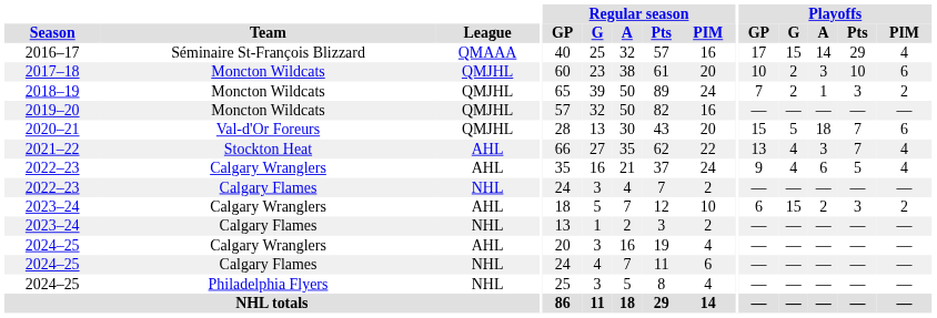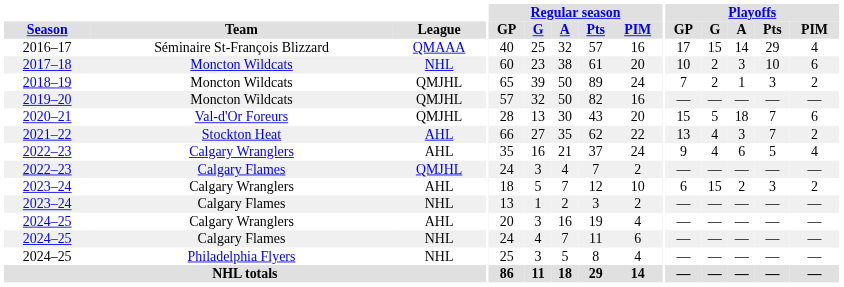 <table border="0" cellpadding="1" cellspacing="0" style="text-align:center; width:60em;">
 <tr bgcolor="#e0e0e0">
 <th colspan="3" bgcolor="#ffffff"></th>
 <th rowspan="99" bgcolor="#ffffff"></th>
 <th colspan="5"><a href='#'>Regular season</a></th>
 <th rowspan="99" bgcolor="#ffffff"></th>
 <th colspan="5"><a href='#'>Playoffs</a></th>
 </tr>
 <tr bgcolor="#e0e0e0">
 <th><a href='#'>Season</a></th>
 <th>Team</th>
 <th>League</th>
 <th>GP</th>
 <th><a href='#'>G</a></th>
 <th><a href='#'>A</a></th>
 <th><a href='#'>Pts</a></th>
 <th><a href='#'>PIM</a></th>
 <th>GP</th>
 <th>G</th>
 <th>A</th>
 <th>Pts</th>
 <th>PIM</th>
 </tr>
 <tr>
 <td>2016–17</td>
 <td>Séminaire St-François Blizzard</td>
 <td><a href='#'>QMAAA</a></td>
 <td>40</td>
 <td>25</td>
 <td>32</td>
 <td>57</td>
 <td>16</td>
 <td>17</td>
 <td>15</td>
 <td>14</td>
 <td>29</td>
 <td>4</td>
 </tr>
 <tr bgcolor="#f0f0f0">
 <td><a href='#'>2017–18</a></td>
 <td><a href='#'>Moncton Wildcats</a></td>
-<td><a href='#'>QMJHL</a></td>
+<td><a href='#'>NHL</a></td>
 <td>60</td>
 <td>23</td>
 <td>38</td>
 <td>61</td>
 <td>20</td>
 <td>10</td>
 <td>2</td>
 <td>3</td>
 <td>10</td>
 <td>6</td>
 </tr>
 <tr>
 <td><a href='#'>2018–19</a></td>
 <td>Moncton Wildcats</td>
 <td>QMJHL</td>
 <td>65</td>
 <td>39</td>
 <td>50</td>
 <td>89</td>
 <td>24</td>
 <td>7</td>
 <td>2</td>
 <td>1</td>
 <td>3</td>
 <td>2</td>
 </tr>
 <tr bgcolor="#f0f0f0">
 <td><a href='#'>2019–20</a></td>
 <td>Moncton Wildcats</td>
 <td>QMJHL</td>
 <td>57</td>
 <td>32</td>
 <td>50</td>
 <td>82</td>
 <td>16</td>
 <td>—</td>
 <td>—</td>
 <td>—</td>
 <td>—</td>
 <td>—</td>
 </tr>
 <tr>
 <td><a href='#'>2020–21</a></td>
 <td><a href='#'>Val-d'Or Foreurs</a></td>
 <td>QMJHL</td>
 <td>28</td>
 <td>13</td>
 <td>30</td>
 <td>43</td>
 <td>20</td>
 <td>15</td>
 <td>5</td>
 <td>18</td>
 <td>7</td>
 <td>6</td>
 </tr>
 <tr bgcolor="#f0f0f0">
 <td><a href='#'>2021–22</a></td>
 <td><a href='#'>Stockton Heat</a></td>
 <td><a href='#'>AHL</a></td>
 <td>66</td>
 <td>27</td>
 <td>35</td>
 <td>62</td>
 <td>22</td>
 <td>13</td>
 <td>4</td>
 <td>3</td>
 <td>7</td>
-<td>4</td>
+<td>2</td>
 </tr>
 <tr>
 <td><a href='#'>2022–23</a></td>
 <td><a href='#'>Calgary Wranglers</a></td>
 <td>AHL</td>
 <td>35</td>
 <td>16</td>
 <td>21</td>
 <td>37</td>
 <td>24</td>
 <td>9</td>
 <td>4</td>
 <td>6</td>
 <td>5</td>
 <td>4</td>
 </tr>
 <tr bgcolor="#f0f0f0">
 <td><a href='#'>2022–23</a></td>
 <td><a href='#'>Calgary Flames</a></td>
-<td><a href='#'>NHL</a></td>
+<td><a href='#'>QMJHL</a></td>
 <td>24</td>
 <td>3</td>
 <td>4</td>
 <td>7</td>
 <td>2</td>
 <td>—</td>
 <td>—</td>
 <td>—</td>
 <td>—</td>
 <td>—</td>
 </tr>
 <tr>
 <td><a href='#'>2023–24</a></td>
 <td>Calgary Wranglers</td>
 <td>AHL</td>
 <td>18</td>
 <td>5</td>
 <td>7</td>
 <td>12</td>
 <td>10</td>
 <td>6</td>
 <td>15</td>
 <td>2</td>
 <td>3</td>
 <td>2</td>
 </tr>
 <tr bgcolor="#f0f0f0">
 <td><a href='#'>2023–24</a></td>
 <td>Calgary Flames</td>
 <td>NHL</td>
 <td>13</td>
 <td>1</td>
 <td>2</td>
 <td>3</td>
 <td>2</td>
 <td>—</td>
 <td>—</td>
 <td>—</td>
 <td>—</td>
 <td>—</td>
 </tr>
 <tr>
 <td><a href='#'>2024–25</a></td>
 <td>Calgary Wranglers</td>
 <td>AHL</td>
 <td>20</td>
 <td>3</td>
 <td>16</td>
 <td>19</td>
 <td>4</td>
 <td>—</td>
 <td>—</td>
 <td>—</td>
 <td>—</td>
 <td>—</td>
 </tr>
 <tr bgcolor="#f0f0f0">
 <td><a href='#'>2024–25</a></td>
 <td>Calgary Flames</td>
 <td>NHL</td>
 <td>24</td>
 <td>4</td>
 <td>7</td>
 <td>11</td>
 <td>6</td>
 <td>—</td>
 <td>—</td>
 <td>—</td>
 <td>—</td>
 <td>—</td>
 </tr>
 <tr>
 <td>2024–25</td>
 <td><a href='#'>Philadelphia Flyers</a></td>
 <td>NHL</td>
 <td>25</td>
 <td>3</td>
 <td>5</td>
 <td>8</td>
 <td>4</td>
 <td>—</td>
 <td>—</td>
 <td>—</td>
 <td>—</td>
 <td>—</td>
 </tr>
 <tr bgcolor="#e0e0e0">
 <th colspan="3">NHL totals</th>
 <th>86</th>
 <th>11</th>
 <th>18</th>
 <th>29</th>
 <th>14</th>
 <th>—</th>
 <th>—</th>
 <th>—</th>
 <th>—</th>
 <th>—</th>
 </tr>
 </table>
